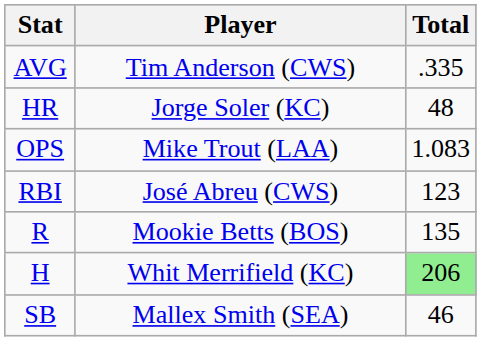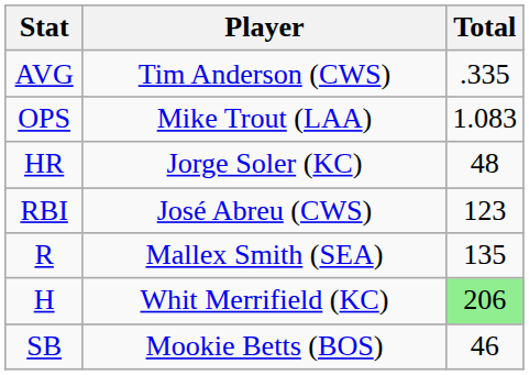 <table class="wikitable" style="text-align:center;">
 <tr>
 <th style="width:15%;">Stat</th>
 <th>Player</th>
 <th style="width:15%;">Total</th>
 </tr>
 <tr>
 <td><a href='#'>AVG</a></td>
 <td><a href='#'>Tim Anderson</a> (<a href='#'>CWS</a>)</td>
 <td>.335</td>
 </tr>
 <tr>
+<td><a href='#'>OPS</a></td>
+<td><a href='#'>Mike Trout</a> (<a href='#'>LAA</a>)</td>
+<td>1.083</td>
+</tr>
+<tr>
 <td><a href='#'>HR</a></td>
 <td><a href='#'>Jorge Soler</a> (<a href='#'>KC</a>)</td>
 <td>48</td>
-</tr>
-<tr>
-<td><a href='#'>OPS</a></td>
-<td><a href='#'>Mike Trout</a> (<a href='#'>LAA</a>)</td>
-<td>1.083</td>
 </tr>
 <tr>
 <td><a href='#'>RBI</a></td>
 <td><a href='#'>José Abreu</a> (<a href='#'>CWS</a>)</td>
 <td>123</td>
 </tr>
 <tr>
 <td><a href='#'>R</a></td>
-<td><a href='#'>Mookie Betts</a> (<a href='#'>BOS</a>)</td>
+<td><a href='#'>Mallex Smith</a> (<a href='#'>SEA</a>)</td>
 <td>135</td>
 </tr>
 <tr>
 <td><a href='#'>H</a></td>
 <td><a href='#'>Whit Merrifield</a> (<a href='#'>KC</a>)</td>
 <td style="background: lightgreen;">206</td>
 </tr>
 <tr>
 <td><a href='#'>SB</a></td>
-<td><a href='#'>Mallex Smith</a> (<a href='#'>SEA</a>)</td>
+<td><a href='#'>Mookie Betts</a> (<a href='#'>BOS</a>)</td>
 <td>46</td>
 </tr>
 </table>
